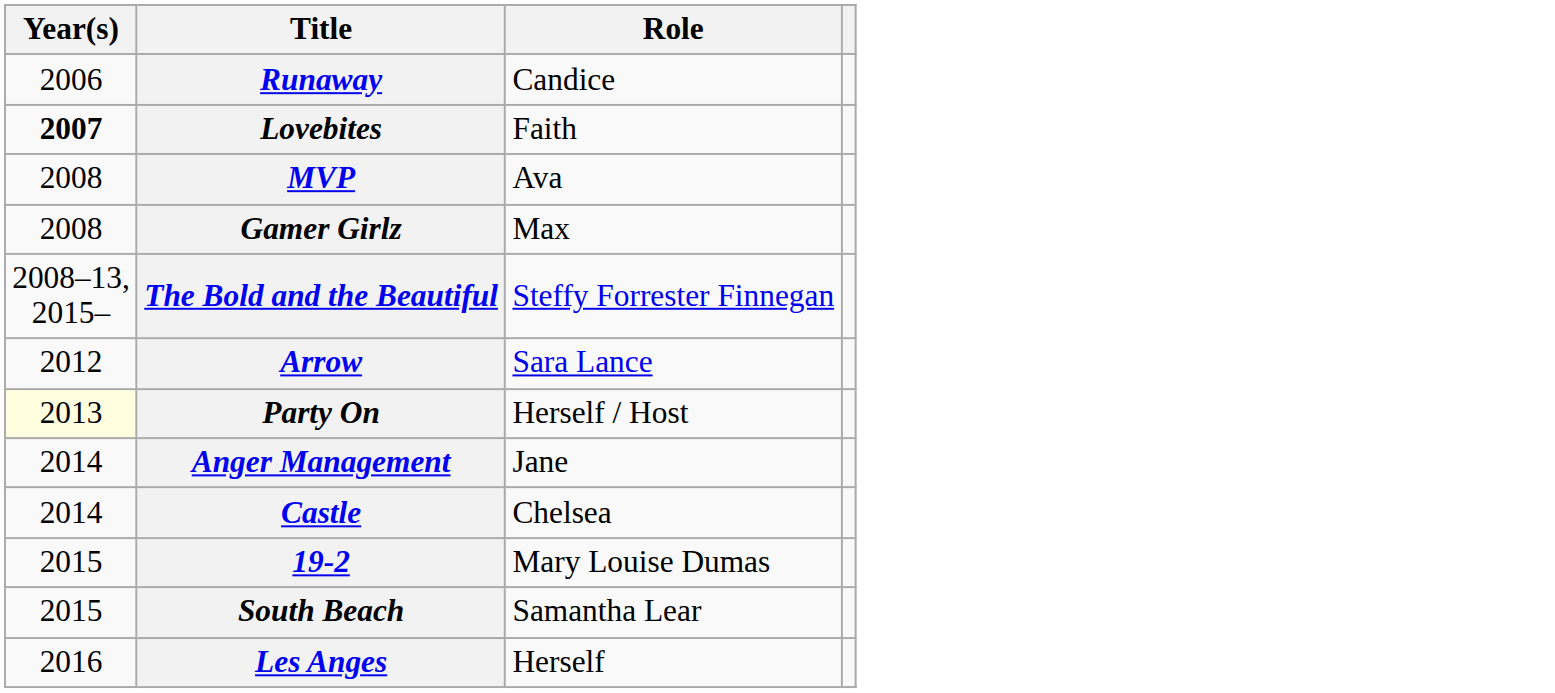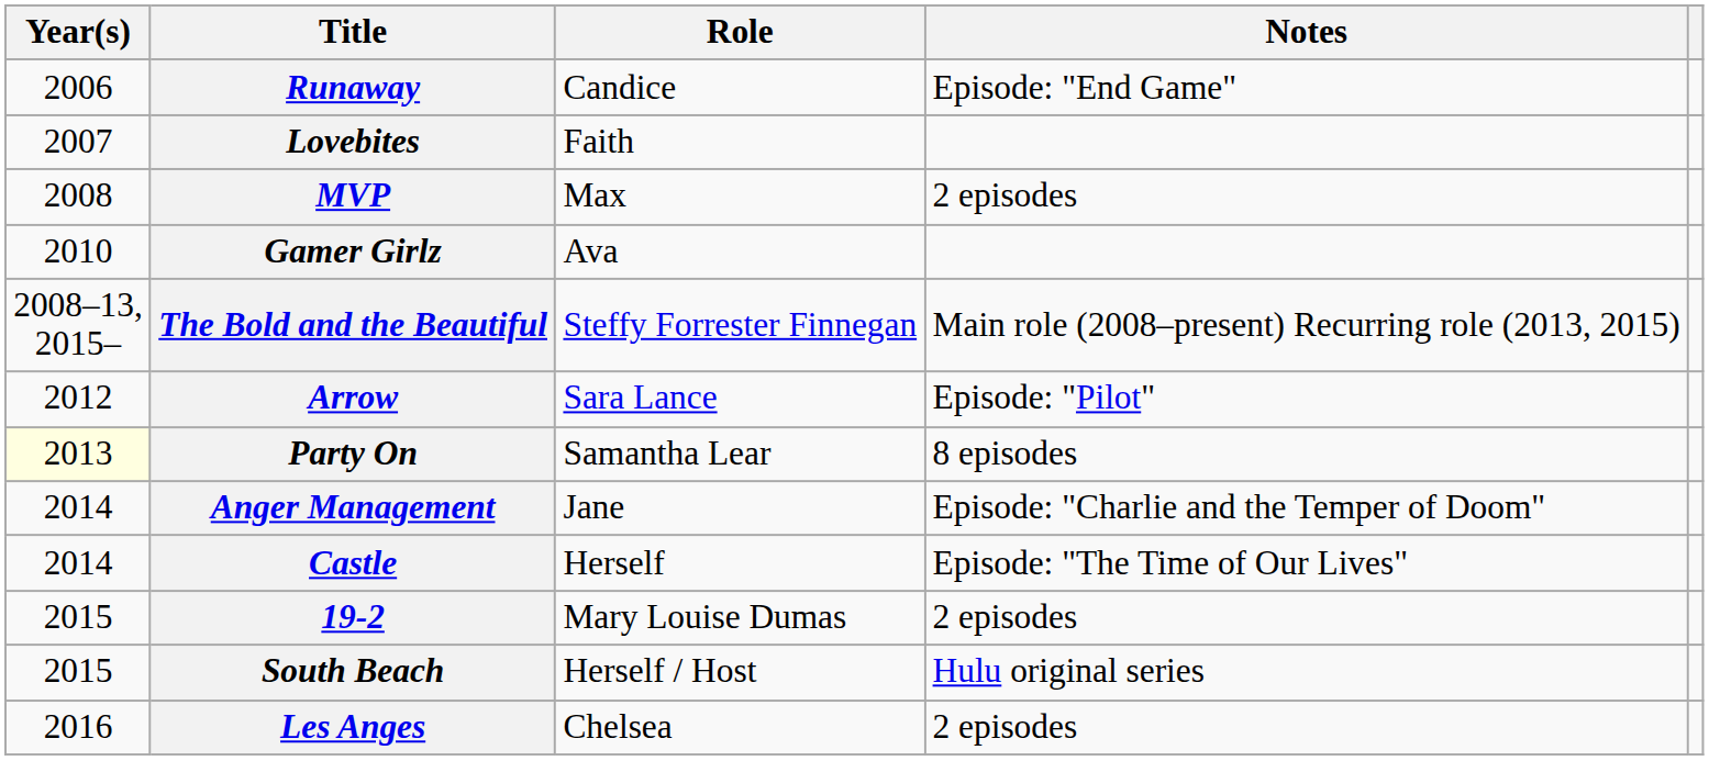 <table class="wikitable sortable plainrowheaders">
 <tr>
 <th scope="col">Year(s)</th>
 <th scope="col">Title</th>
 <th scope="col">Role</th>
+<th scope="col" class="unsortable">Notes</th>
 <th scope="col" class="unsortable"></th>
 </tr>
 <tr>
 <td style="text-align:center;">2006</td>
 <th scope="row"><em><a href='#'>Runaway</a></em></th>
 <td>Candice</td>
+<td>Episode: "End Game"</td>
 <td></td>
 </tr>
 <tr>
-<td style="text-align:center;"><strong>2007</strong></td>
+<td style="text-align:center;">2007</td>
 <th scope="row"><em>Lovebites</em></th>
 <td>Faith</td>
+<td></td>
 <td></td>
 </tr>
 <tr>
 <td style="text-align:center">2008</td>
 <th scope="row"><em><a href='#'>MVP</a></em></th>
-<td>Ava</td>
+<td>Max</td>
+<td>2 episodes</td>
 <td></td>
 </tr>
 <tr>
-<td style="text-align:center">2008</td>
+<td style="text-align:center">2010</td>
 <th scope="row"><em>Gamer Girlz</em></th>
-<td>Max</td>
+<td>Ava</td>
+<td></td>
 <td></td>
 </tr>
 <tr>
 <td style="text-align:center;">2008–13,<br>2015–</td>
 <th scope="row" data-sort-value="Bold and the Beautiful, The"><em><a href='#'>The Bold and the Beautiful</a></em></th>
 <td><a href='#'>Steffy Forrester Finnegan</a></td>
+<td>Main role (2008–present) Recurring role (2013, 2015)</td>
 <td></td>
 </tr>
 <tr>
 <td style="text-align:center;">2012</td>
 <th scope="row"><em><a href='#'>Arrow</a></em></th>
 <td><a href='#'>Sara Lance</a></td>
+<td>Episode: "<a href='#'>Pilot</a>"</td>
 <td></td>
 </tr>
 <tr>
 <td style="background: lightyellow; text-align:center;">2013</td>
 <th scope="row"><em>Party On</em></th>
-<td>Herself / Host</td>
+<td>Samantha Lear</td>
+<td>8 episodes</td>
 <td></td>
 </tr>
 <tr>
 <td style="text-align:center;">2014</td>
 <th scope="row"><em><a href='#'>Anger Management</a></em></th>
 <td>Jane</td>
+<td>Episode: "Charlie and the Temper of Doom"</td>
 <td></td>
 </tr>
 <tr>
 <td style="text-align:center;">2014</td>
 <th scope="row"><em><a href='#'>Castle</a></em></th>
-<td>Chelsea</td>
+<td>Herself</td>
+<td>Episode: "The Time of Our Lives"</td>
 <td></td>
 </tr>
 <tr>
 <td style="text-align:center;">2015</td>
 <th scope="row"><em><a href='#'>19-2</a></em></th>
 <td>Mary Louise Dumas</td>
+<td>2 episodes</td>
 <td></td>
 </tr>
 <tr>
 <td style="text-align:center;">2015</td>
 <th scope="row"><em>South Beach</em></th>
-<td>Samantha Lear</td>
+<td>Herself / Host</td>
+<td><a href='#'>Hulu</a> original series</td>
 <td></td>
 </tr>
 <tr>
 <td style="text-align:center;">2016</td>
 <th scope="row"><em><a href='#'>Les Anges</a></em></th>
-<td>Herself</td>
+<td>Chelsea</td>
+<td>2 episodes</td>
 <td></td>
 </tr>
 </table>
